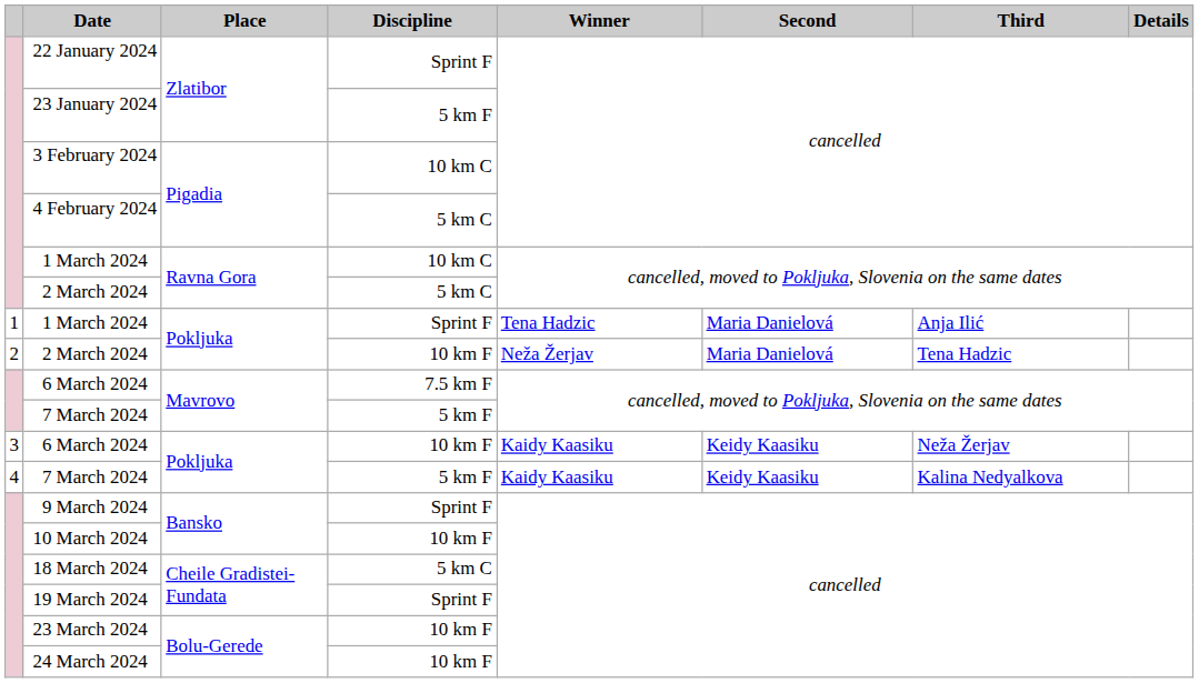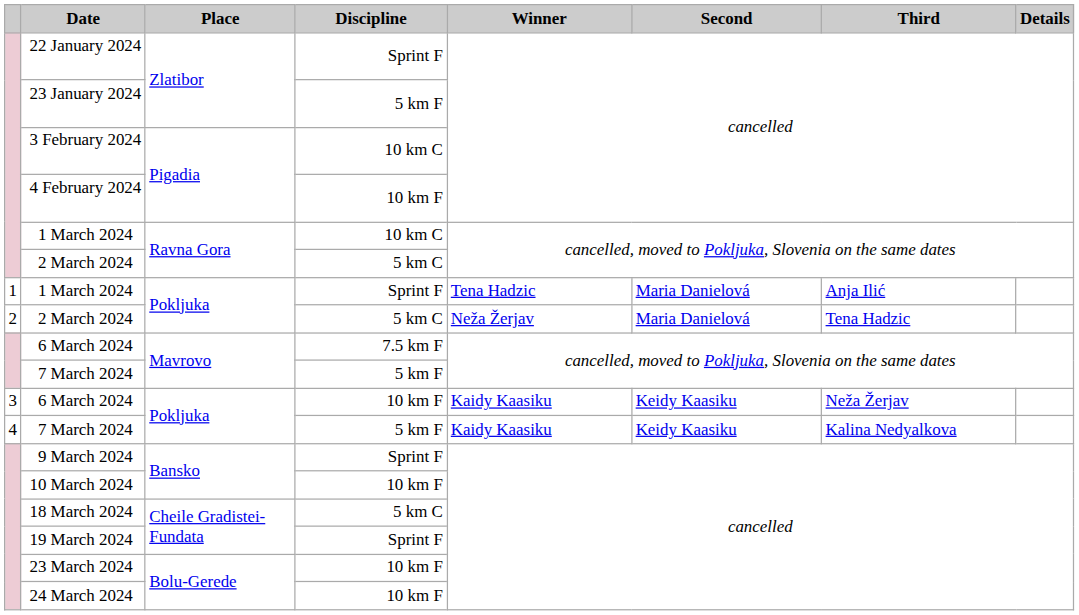 <table class="wikitable plainrowheaders" style="background:#fff; font-size:86%; line-height:16px; border:grey solid 1px; border-collapse:collapse;">
 <tr style="background:#ccc; text-align:center;">
 <th scope="col" style="background:#ccc; width=30 px;"></th>
 <th scope="col" style="background:#ccc; width:120px;">Date</th>
 <th scope="col" style="background:#ccc; width:150px;">Place</th>
 <th scope="col" style="background:#ccc; width:150px;">Discipline</th>
 <th scope="col" style="background:#ccc; width:200px;">Winner</th>
 <th scope="col" style="background:#ccc; width:200px;">Second</th>
 <th scope="col" style="background:#ccc; width:200px;">Third</th>
 <th scope="col" style="background:#ccc; width:10px;">Details</th>
 </tr>
 <tr>
 <td rowspan=6 bgcolor="EDCCD5"></td>
 <td align=right>22 January 2024  </td>
 <td rowspan=2> <a href='#'>Zlatibor</a></td>
 <td align=right>Sprint F</td>
 <td rowspan=4 colspan=4 align=center><em>cancelled</em></td>
 </tr>
 <tr>
 <td align=right>23 January 2024  </td>
 <td align=right>5 km F</td>
 </tr>
 <tr>
 <td align=right>3 February 2024  </td>
 <td rowspan=2> <a href='#'>Pigadia</a></td>
 <td align=right>10 km C</td>
 </tr>
 <tr>
 <td align=right>4 February 2024  </td>
-<td align=right>5 km C</td>
+<td align=right>10 km F</td>
 </tr>
 <tr>
 <td align=right>1 March 2024  </td>
 <td rowspan=2> <a href='#'>Ravna Gora</a></td>
 <td align=right>10 km C</td>
 <td rowspan=2 colspan=4 align=center><em>cancelled, moved to <a href='#'>Pokljuka</a>, Slovenia on the same dates</em></td>
 </tr>
 <tr>
 <td align=right>2 March 2024  </td>
 <td align=right>5 km C</td>
 </tr>
 <tr>
 <td align=center>1</td>
 <td align=right>1 March 2024  </td>
 <td rowspan=2> <a href='#'>Pokljuka</a></td>
 <td align=right>Sprint F</td>
 <td> <a href='#'>Tena Hadzic</a></td>
 <td> <a href='#'>Maria Danielová</a></td>
 <td> <a href='#'>Anja Ilić</a></td>
 <td></td>
 </tr>
 <tr>
 <td align=center>2</td>
 <td align=right>2 March 2024  </td>
-<td align=right>10 km F</td>
+<td align=right>5 km C</td>
 <td> <a href='#'>Neža Žerjav</a></td>
 <td> <a href='#'>Maria Danielová</a></td>
 <td> <a href='#'>Tena Hadzic</a></td>
 <td></td>
 </tr>
 <tr>
 <td rowspan=2 bgcolor="EDCCD5"></td>
 <td align=right>6 March 2024  </td>
 <td rowspan=2> <a href='#'>Mavrovo</a></td>
 <td align=right>7.5 km F</td>
 <td rowspan=2 colspan=4 align=center><em>cancelled, moved to <a href='#'>Pokljuka</a>, Slovenia on the same dates</em></td>
 </tr>
 <tr>
 <td align=right>7 March 2024  </td>
 <td align=right>5 km F</td>
 </tr>
 <tr>
 <td align=center>3</td>
 <td align=right>6 March 2024  </td>
 <td rowspan=2> <a href='#'>Pokljuka</a></td>
 <td align=right>10 km F</td>
 <td> <a href='#'>Kaidy Kaasiku</a></td>
 <td> <a href='#'>Keidy Kaasiku</a></td>
 <td> <a href='#'>Neža Žerjav</a></td>
 <td></td>
 </tr>
 <tr>
 <td align=center>4</td>
 <td align=right>7 March 2024  </td>
 <td align=right>5 km F</td>
 <td> <a href='#'>Kaidy Kaasiku</a></td>
 <td> <a href='#'>Keidy Kaasiku</a></td>
 <td> <a href='#'>Kalina Nedyalkova</a></td>
 <td></td>
 </tr>
 <tr>
 <td rowspan=6 bgcolor="EDCCD5"></td>
 <td align=right>9 March 2024  </td>
 <td rowspan=2> <a href='#'>Bansko</a></td>
 <td align=right>Sprint F</td>
 <td rowspan=6 colspan=4 align=center><em>cancelled</em></td>
 </tr>
 <tr>
 <td align=right>10 March 2024  </td>
 <td align=right>10 km F</td>
 </tr>
 <tr>
 <td align=right>18 March 2024  </td>
 <td rowspan=2> <a href='#'>Cheile Gradistei-Fundata</a></td>
 <td align=right>5 km C</td>
 </tr>
 <tr>
 <td align=right>19 March 2024  </td>
 <td align=right>Sprint F</td>
 </tr>
 <tr>
 <td align=right>23 March 2024  </td>
 <td rowspan=2> <a href='#'>Bolu-Gerede</a></td>
 <td align=right>10 km F</td>
 </tr>
 <tr>
 <td align=right>24 March 2024  </td>
 <td align=right>10 km F</td>
 </tr>
 </table>
